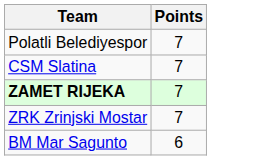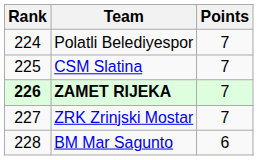 <table class="wikitable" style="text-align: center;">
 <tr>
+<th>Rank</th>
 <th>Team</th>
 <th>Points</th>
 </tr>
 <tr>
+<td>224</td>
 <td align=left> Polatli Belediyespor</td>
 <td>7</td>
 </tr>
 <tr>
+<td>225</td>
 <td align=left> <a href='#'>CSM Slatina</a></td>
 <td>7</td>
 </tr>
 <tr style="background:#dfd;">
+<td><strong>226</strong></td>
 <td align=left> <strong>ZAMET RIJEKA</strong></td>
 <td>7</td>
 </tr>
 <tr>
+<td>227</td>
 <td align=left> <a href='#'>ZRK Zrinjski Mostar</a></td>
 <td>7</td>
 </tr>
 <tr>
+<td>228</td>
 <td align=left> <a href='#'>BM Mar Sagunto</a></td>
 <td>6</td>
 </tr>
 </table>
